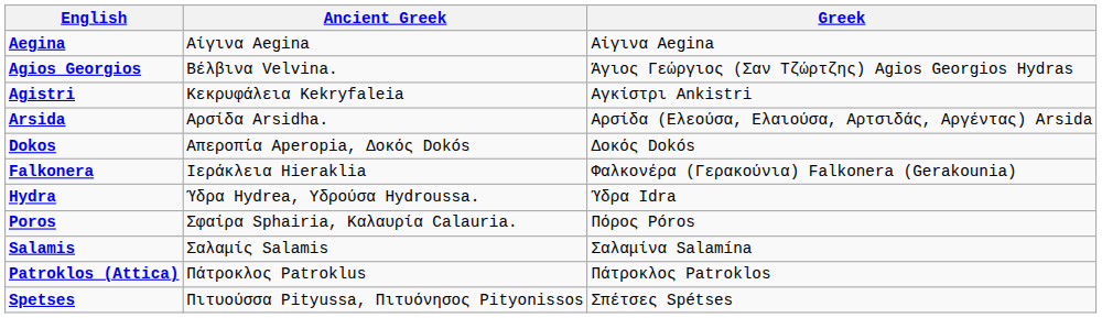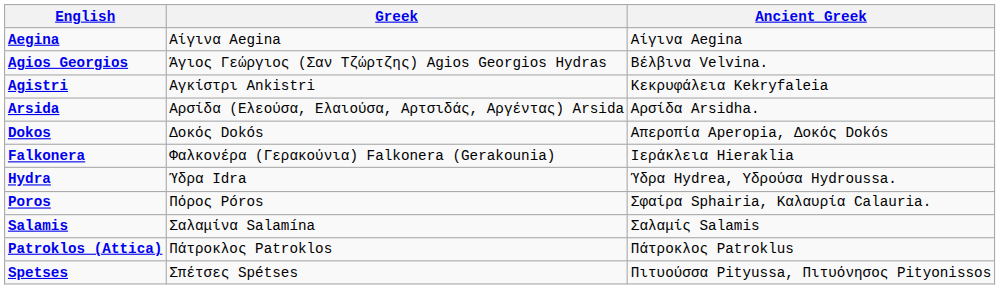 <table class=wikitable>
 <tr>
 <th><a href='#'>English</a></th>
+<th><a href='#'>Greek</a></th>
 <th><a href='#'>Ancient Greek</a></th>
-<th><a href='#'>Greek</a></th>
 </tr>
 <tr valign="top">
 <td><strong><a href='#'>Aegina</a></strong></td>
 <td>Αίγινα Aegina</td>
 <td>Αίγινα Aegina</td>
 </tr>
 <tr valign="top">
 <td><strong><a href='#'>Agios Georgios</a></strong></td>
+<td>Άγιος Γεώργιος (Σαν Τζώρτζης) Agios Georgios Hydras</td>
 <td>Βέλβινα Velvina.</td>
-<td>Άγιος Γεώργιος (Σαν Τζώρτζης) Agios Georgios Hydras</td>
 </tr>
 <tr valign="top">
 <td><strong><a href='#'>Agistri</a></strong></td>
+<td>Αγκίστρι Ankistri</td>
 <td>Κεκρυφάλεια Kekryfaleia</td>
-<td>Αγκίστρι Ankistri</td>
 </tr>
 <tr valign="top">
 <td><strong><a href='#'>Arsida</a></strong></td>
+<td>Αρσίδα (Ελεούσα, Ελαιούσα, Αρτσιδάς, Αργέντας) Arsida</td>
 <td>Αρσίδα Arsidha.</td>
-<td>Αρσίδα (Ελεούσα, Ελαιούσα, Αρτσιδάς, Αργέντας) Arsida</td>
 </tr>
 <tr valign="top">
 <td><strong><a href='#'>Dokos</a></strong></td>
+<td>Δοκός Dokós</td>
 <td>Απεροπία Aperopia, Δοκός Dokós</td>
-<td>Δοκός Dokós</td>
 </tr>
 <tr valign="top">
 <td><strong><a href='#'>Falkonera</a></strong></td>
+<td>Φαλκονέρα (Γερακούνια) Falkonera (Gerakounia)</td>
 <td>Ιεράκλεια Hieraklia</td>
-<td>Φαλκονέρα (Γερακούνια) Falkonera (Gerakounia)</td>
 </tr>
 <tr valign="top">
 <td><strong><a href='#'>Hydra</a></strong></td>
+<td>Ύδρα Idra</td>
 <td>Ύδρα Hydrea, Υδρούσα Hydroussa.</td>
-<td>Ύδρα Idra</td>
 </tr>
 <tr valign="top">
 <td><strong><a href='#'>Poros</a></strong></td>
+<td>Πόρος Póros</td>
 <td>Σφαίρα Sphairia, Καλαυρία Calauria.</td>
-<td>Πόρος Póros</td>
 </tr>
 <tr valign="top">
 <td><strong><a href='#'>Salamis</a></strong></td>
+<td>Σαλαμίνα Salamína</td>
 <td>Σαλαμίς Salamis</td>
-<td>Σαλαμίνα Salamína</td>
 </tr>
 <tr valign="top">
 <td><strong><a href='#'>Patroklos (Attica)</a></strong></td>
+<td>Πάτροκλος Patroklos</td>
 <td>Πάτροκλος Patroklus</td>
-<td>Πάτροκλος Patroklos</td>
 </tr>
 <tr valign="top">
 <td><strong><a href='#'>Spetses</a></strong></td>
+<td>Σπέτσες Spétses</td>
 <td>Πιτυούσσα Pityussa, Πιτυόνησος Pityonissos</td>
-<td>Σπέτσες Spétses</td>
 </tr>
 </table>
